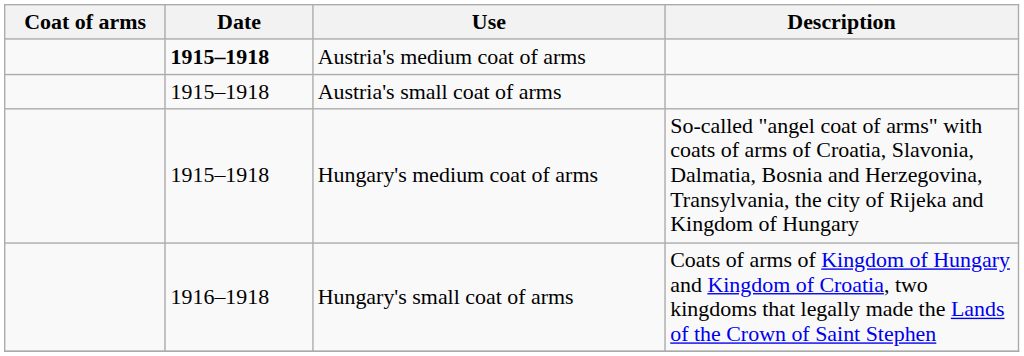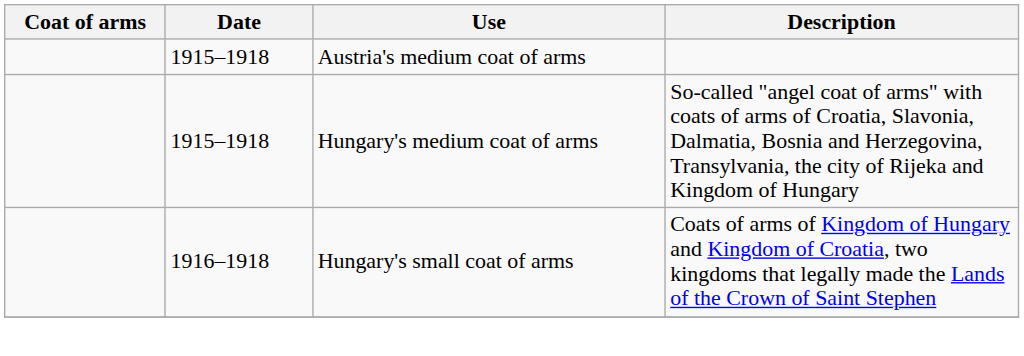 <table class="wikitable">
 <tr>
 <th width="110">Coat of arms</th>
 <th width="100">Date</th>
 <th width="250">Use</th>
 <th width="250">Description</th>
 </tr>
 <tr>
 <td></td>
-<td><strong>1915–1918</strong></td>
+<td>1915–1918</td>
 <td>Austria's medium coat of arms</td>
-<td></td>
-</tr>
-<tr>
-<td></td>
-<td>1915–1918</td>
-<td>Austria's small coat of arms</td>
 <td></td>
 </tr>
 <tr>
 <td></td>
 <td>1915–1918</td>
 <td>Hungary's  medium coat of arms</td>
 <td>So-called "angel coat of arms" with coats of arms of Croatia, Slavonia, Dalmatia, Bosnia and Herzegovina, Transylvania, the city of Rijeka and Kingdom of Hungary</td>
 </tr>
 <tr>
 <td></td>
 <td>1916–1918</td>
 <td>Hungary's small coat of arms</td>
 <td>Coats of arms of <a href='#'>Kingdom of Hungary</a> and <a href='#'>Kingdom of Croatia</a>, two kingdoms that legally made the <a href='#'>Lands of the Crown of Saint Stephen</a></td>
 </tr>
 <tr>
 </tr>
 </table>
